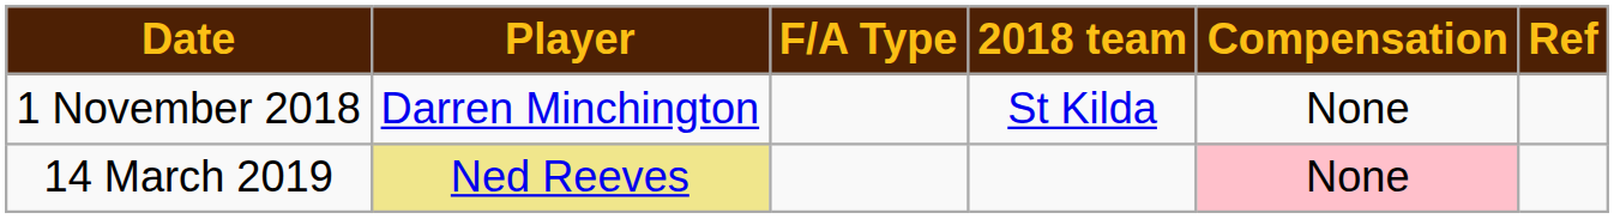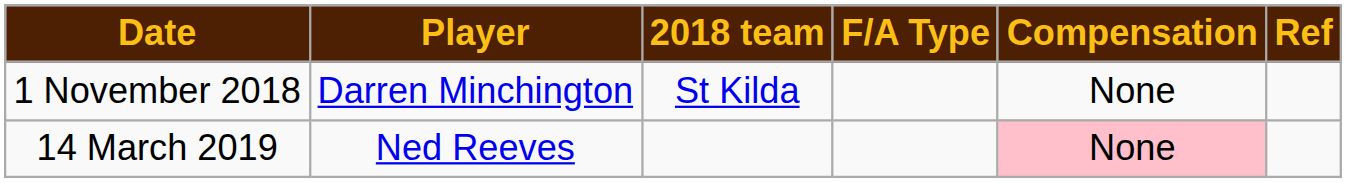 <table class="wikitable" style="text-align:center">
 <tr>
 <th style="background:#4D2004; color:#FBBF15">Date</th>
 <th style="background:#4D2004; color:#FBBF15">Player</th>
+<th style="background:#4D2004; color:#FBBF15">2018 team</th>
 <th style="background:#4D2004; color:#FBBF15">F/A Type</th>
-<th style="background:#4D2004; color:#FBBF15">2018 team</th>
 <th style="background:#4D2004; color:#FBBF15">Compensation</th>
 <th style="background:#4D2004; color:#FBBF15">Ref</th>
 </tr>
 <tr>
 <td>1 November 2018</td>
 <td><a href='#'>Darren Minchington</a></td>
+<td><a href='#'>St Kilda</a></td>
 <td></td>
-<td><a href='#'>St Kilda</a></td>
 <td>None</td>
 <td></td>
 </tr>
 <tr>
 <td>14 March 2019</td>
-<td style="background: khaki;"><a href='#'>Ned Reeves</a></td>
+<td><a href='#'>Ned Reeves</a></td>
 <td></td>
 <td></td>
 <td style="background: pink;">None</td>
 <td></td>
 </tr>
 </table>
